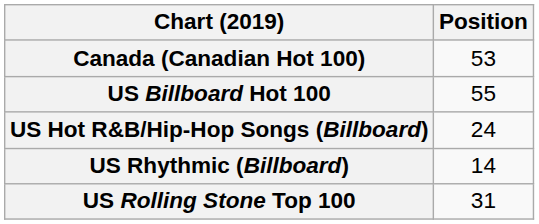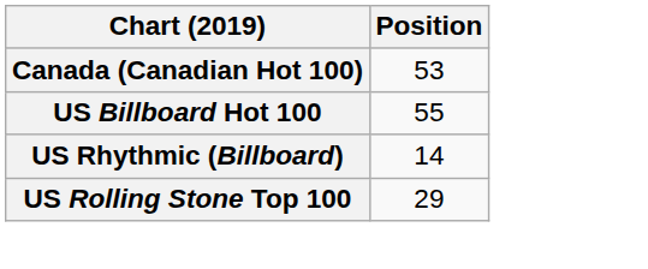 <table class="wikitable sortable plainrowheaders" style="text-align:center">
 <tr>
 <th scope="col">Chart (2019)</th>
 <th scope="col">Position</th>
 </tr>
 <tr>
 <th scope="row">Canada (Canadian Hot 100)</th>
 <td>53</td>
 </tr>
 <tr>
 <th scope="row">US <em>Billboard</em> Hot 100</th>
 <td>55</td>
 </tr>
 <tr>
-<th scope="row">US Hot R&B/Hip-Hop Songs (<em>Billboard</em>)</th>
-<td>24</td>
-</tr>
-<tr>
 <th scope="row">US Rhythmic (<em>Billboard</em>)</th>
 <td>14</td>
 </tr>
 <tr>
 <th scope="row">US <em>Rolling Stone</em> Top 100</th>
-<td>31</td>
+<td>29</td>
 </tr>
 </table>
